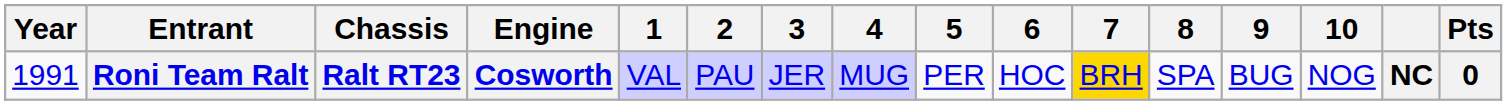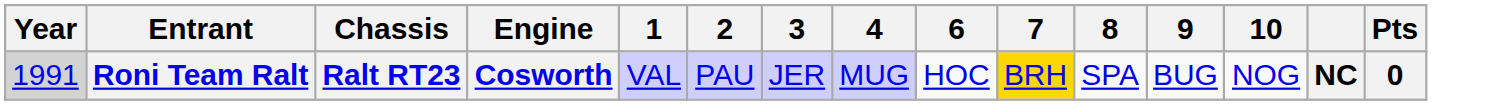 <table class="wikitable" style="text-align:center; font-size:85%">
 <tr>
 <th>Year</th>
 <th>Entrant</th>
 <th>Chassis</th>
 <th>Engine</th>
 <th>1</th>
 <th>2</th>
 <th>3</th>
 <th>4</th>
-<th>5</th>
 <th>6</th>
 <th>7</th>
 <th>8</th>
 <th>9</th>
 <th>10</th>
 <th></th>
 <th>Pts</th>
 </tr>
 <tr>
-<td><a href='#'>1991</a></td>
+<td style="background: lightgrey;"><a href='#'>1991</a></td>
 <th nowrap><a href='#'>Roni Team Ralt</a></th>
 <th nowrap><a href='#'>Ralt RT23</a></th>
 <th><a href='#'>Cosworth</a></th>
 <td style="background:#CFCFFF;"><a href='#'>VAL</a><br></td>
 <td style="background:#CFCFFF;"><a href='#'>PAU</a><br></td>
 <td style="background:#CFCFFF;"><a href='#'>JER</a><br></td>
 <td style="background:#CFCFFF;"><a href='#'>MUG</a><br></td>
-<td><a href='#'>PER</a></td>
 <td><a href='#'>HOC</a></td>
 <td style="background: gold;"><a href='#'>BRH</a></td>
 <td><a href='#'>SPA</a></td>
 <td><a href='#'>BUG</a></td>
 <td><a href='#'>NOG</a></td>
 <th>NC</th>
 <th>0</th>
 </tr>
 </table>
